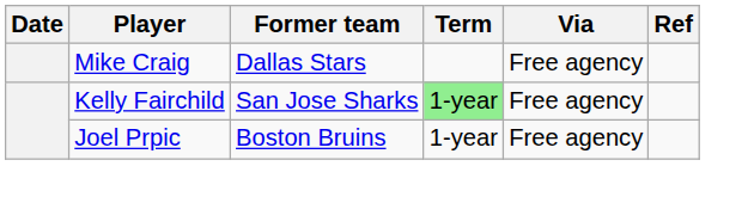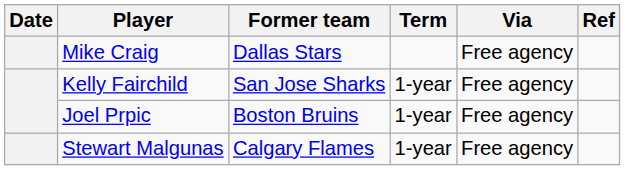 <table class="wikitable plainrowheaders">
 <tr style="background:#ddd; text-align:center;">
 <th>Date</th>
 <th>Player</th>
 <th>Former team</th>
 <th>Term</th>
 <th>Via</th>
 <th>Ref</th>
 </tr>
 <tr>
 <th scope="row"></th>
 <td><a href='#'>Mike Craig</a></td>
 <td><a href='#'>Dallas Stars</a></td>
 <td></td>
 <td>Free agency</td>
 <td></td>
 </tr>
 <tr>
 <th scope="row" rowspan=2></th>
 <td><a href='#'>Kelly Fairchild</a></td>
 <td><a href='#'>San Jose Sharks</a></td>
-<td style="background: lightgreen;">1-year</td>
+<td>1-year</td>
 <td>Free agency</td>
 <td></td>
 </tr>
 <tr>
 <td><a href='#'>Joel Prpic</a></td>
 <td><a href='#'>Boston Bruins</a></td>
 <td>1-year</td>
 <td>Free agency</td>
 <td></td>
 </tr>
+<tr>
+<th scope="row"></th>
+<td><a href='#'>Stewart Malgunas</a></td>
+<td><a href='#'>Calgary Flames</a></td>
+<td>1-year</td>
+<td>Free agency</td>
+<td></td>
+</tr>
 </table>
